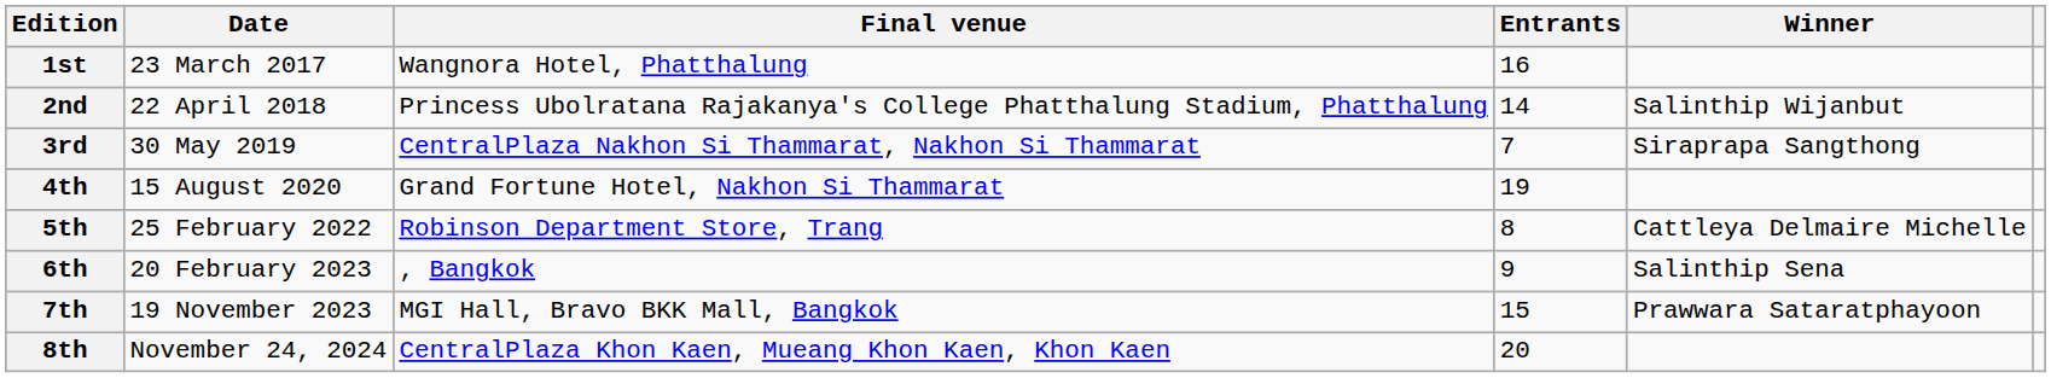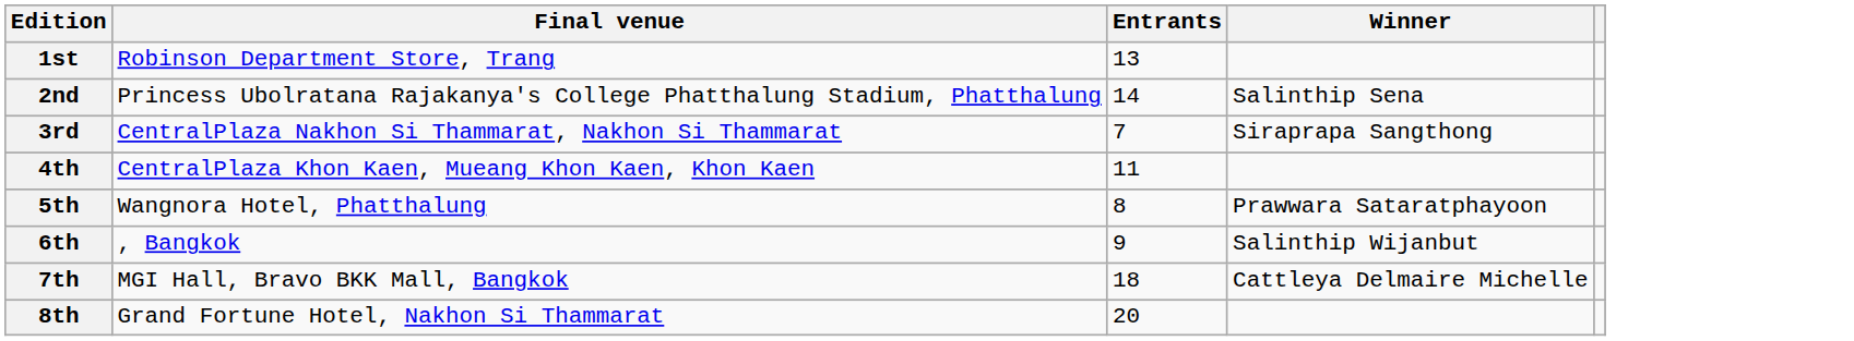 <table class="wikitable defaultcenter col2left col3left col5left" style="font-size:95%;">
 <tr>
 <th>Edition</th>
-<th>Date</th>
 <th>Final venue</th>
 <th>Entrants</th>
 <th>Winner</th>
 <th></th>
 </tr>
 <tr>
 <th>1st</th>
-<td>23 March 2017</td>
-<td>Wangnora Hotel, <a href='#'>Phatthalung</a></td>
-<td>16</td>
+<td><a href='#'>Robinson Department Store</a>, <a href='#'>Trang</a></td>
+<td>13</td>
 <td></td>
 <td></td>
 </tr>
 <tr>
 <th>2nd</th>
-<td>22 April 2018</td>
 <td>Princess Ubolratana Rajakanya's College Phatthalung Stadium, <a href='#'>Phatthalung</a></td>
 <td>14</td>
-<td>Salinthip Wijanbut</td>
+<td>Salinthip Sena</td>
 <td></td>
 </tr>
 <tr>
 <th>3rd</th>
-<td>30 May 2019</td>
 <td><a href='#'>CentralPlaza Nakhon Si Thammarat</a>, <a href='#'>Nakhon Si Thammarat</a></td>
 <td>7</td>
 <td>Siraprapa Sangthong</td>
 <td></td>
 </tr>
 <tr>
 <th>4th</th>
-<td>15 August 2020</td>
-<td>Grand Fortune Hotel, <a href='#'>Nakhon Si Thammarat</a></td>
-<td>19</td>
+<td><a href='#'>CentralPlaza Khon Kaen</a>, <a href='#'>Mueang Khon Kaen</a>, <a href='#'>Khon Kaen</a></td>
+<td>11</td>
 <td></td>
 <td></td>
 </tr>
 <tr>
 <th>5th</th>
-<td>25 February 2022</td>
-<td><a href='#'>Robinson Department Store</a>, <a href='#'>Trang</a></td>
+<td>Wangnora Hotel, <a href='#'>Phatthalung</a></td>
 <td>8</td>
+<td>Prawwara Sataratphayoon</td>
+<td></td>
+</tr>
+<tr>
+<th>6th</th>
+<td>, <a href='#'>Bangkok</a></td>
+<td>9</td>
+<td>Salinthip Wijanbut</td>
+<td></td>
+</tr>
+<tr>
+<th>7th</th>
+<td>MGI Hall, Bravo BKK Mall, <a href='#'>Bangkok</a></td>
+<td>18</td>
 <td>Cattleya Delmaire Michelle</td>
 <td></td>
 </tr>
 <tr>
-<th>6th</th>
-<td>20 February 2023</td>
-<td>, <a href='#'>Bangkok</a></td>
-<td>9</td>
-<td>Salinthip Sena</td>
-<td></td>
-</tr>
-<tr>
-<th>7th</th>
-<td>19 November 2023</td>
-<td>MGI Hall, Bravo BKK Mall, <a href='#'>Bangkok</a></td>
-<td>15</td>
-<td>Prawwara Sataratphayoon</td>
-<td></td>
-</tr>
-<tr>
 <th>8th</th>
-<td>November 24, 2024</td>
-<td><a href='#'>CentralPlaza Khon Kaen</a>, <a href='#'>Mueang Khon Kaen</a>, <a href='#'>Khon Kaen</a></td>
+<td>Grand Fortune Hotel, <a href='#'>Nakhon Si Thammarat</a></td>
 <td>20</td>
 <td></td>
 <td></td>
 </tr>
 </table>
